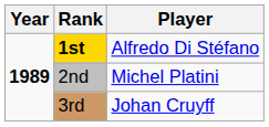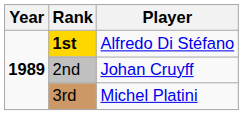 <table class="wikitable">
 <tr>
 <th>Year</th>
 <th>Rank</th>
 <th>Player</th>
 </tr>
 <tr>
 <td rowspan="3" align="center"><strong>1989</strong></td>
 <td scope=col style="background-color:gold"><strong>1st</strong></td>
 <td><a href='#'>Alfredo Di Stéfano</a></td>
 </tr>
 <tr>
 <td scope=col style="background-color:silver">2nd</td>
-<td><a href='#'>Michel Platini</a></td>
+<td><a href='#'>Johan Cruyff</a></td>
 </tr>
 <tr>
 <td scope=col style="background-color:#cc9966">3rd</td>
-<td><a href='#'>Johan Cruyff</a></td>
+<td><a href='#'>Michel Platini</a></td>
 </tr>
 </table>
